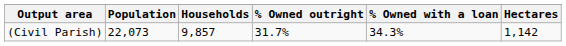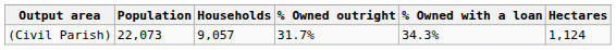 <table class="wikitable">
 <tr>
 </tr>
 <tr>
 <th>Output area</th>
 <th>Population</th>
 <th>Households</th>
 <th>% Owned outright</th>
 <th>% Owned with a loan</th>
 <th>Hectares</th>
 </tr>
 <tr>
 <td>(Civil Parish)</td>
 <td>22,073</td>
-<td>9,857</td>
+<td>9,057</td>
 <td>31.7%</td>
 <td>34.3%</td>
-<td>1,142</td>
+<td>1,124</td>
 </tr>
 </table>
